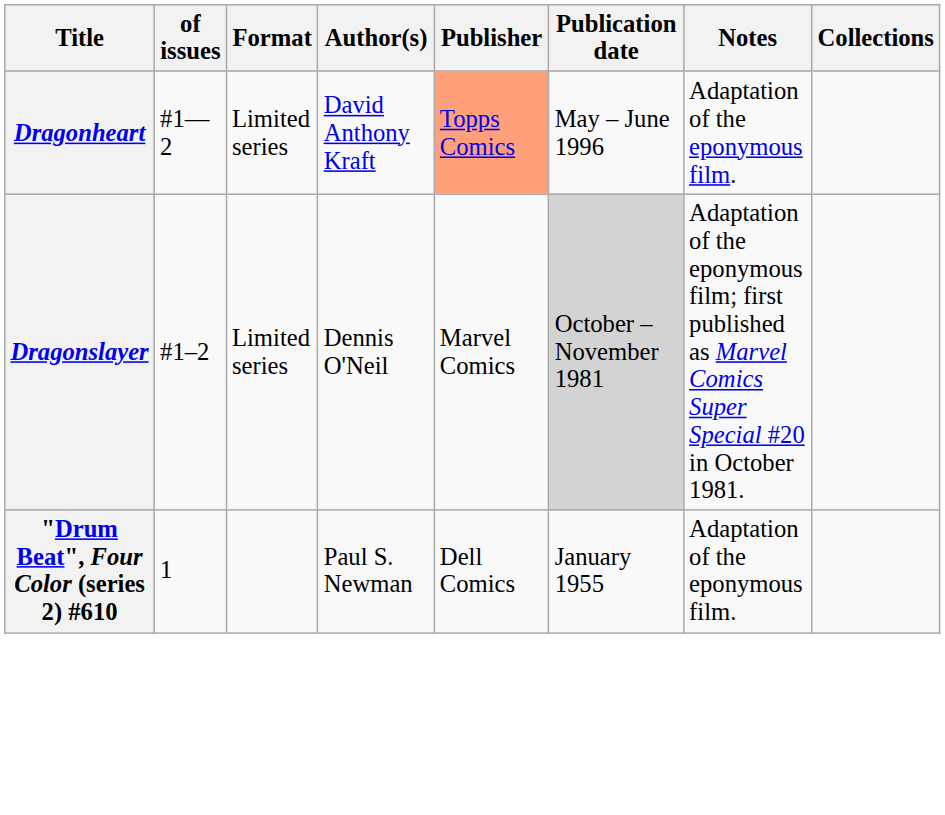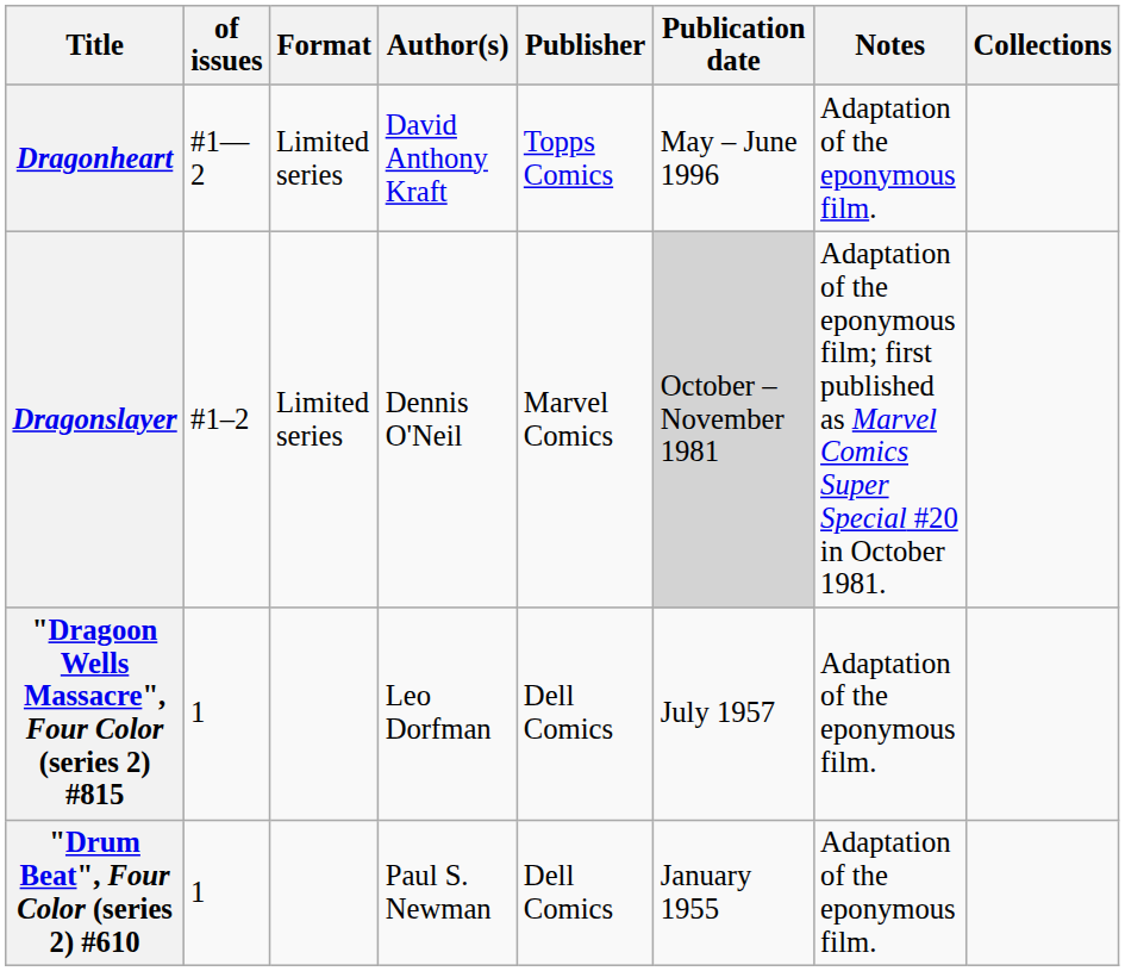 <table class="wikitable">
 <tr>
 <th>Title</th>
 <th style="width:40pt"> of issues</th>
 <th style="width:75pt">Format</th>
 <th style="width:125pt">Author(s)</th>
 <th style="width:125pt">Publisher</th>
 <th style="width:150pt">Publication date</th>
 <th style="width:175pt">Notes</th>
 <th>Collections</th>
 </tr>
 <tr>
 <th><em><a href='#'>Dragonheart</a></em></th>
 <td>#1—2</td>
 <td>Limited series</td>
 <td><a href='#'>David Anthony Kraft</a></td>
-<td style="background: lightsalmon;"><a href='#'>Topps Comics</a></td>
+<td><a href='#'>Topps Comics</a></td>
 <td>May – June 1996</td>
 <td>Adaptation of the <a href='#'>eponymous film</a>.</td>
 <td></td>
 </tr>
 <tr>
 <th><em><a href='#'>Dragonslayer</a></em></th>
 <td>#1–2</td>
 <td>Limited series</td>
 <td>Dennis O'Neil</td>
 <td>Marvel Comics</td>
 <td style="background: lightgrey;">October – November 1981</td>
 <td>Adaptation of the eponymous film; first published as <a href='#'><em>Marvel Comics Super Special</em> #20</a> in October 1981.</td>
 <td></td>
 </tr>
 <tr>
+<th>"<a href='#'>Dragoon Wells Massacre</a>", <em>Four Color</em> (series 2) #815</th>
+<td>1</td>
+<td></td>
+<td>Leo Dorfman</td>
+<td>Dell Comics</td>
+<td>July 1957</td>
+<td>Adaptation of the eponymous film.</td>
+<td></td>
+</tr>
+<tr>
 <th>"<a href='#'>Drum Beat</a>", <em>Four Color</em> (series 2) #610</th>
 <td>1</td>
 <td></td>
 <td>Paul S. Newman</td>
 <td>Dell Comics</td>
 <td>January 1955</td>
 <td>Adaptation of the eponymous film.</td>
 <td></td>
 </tr>
 </table>
